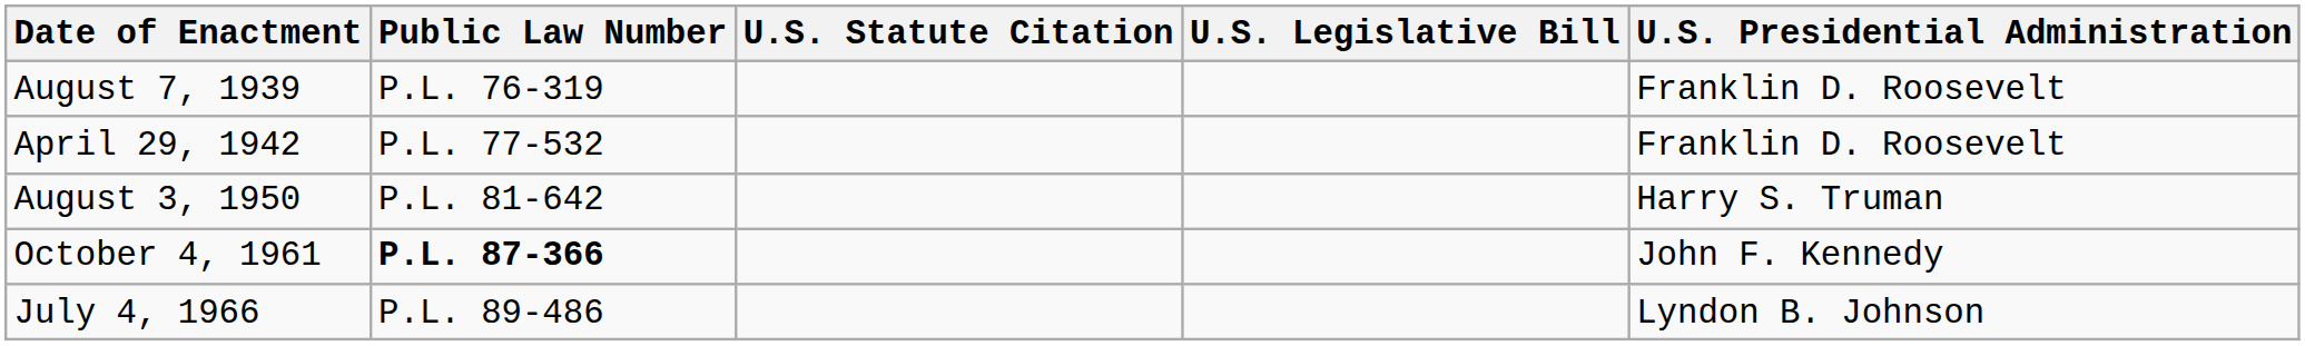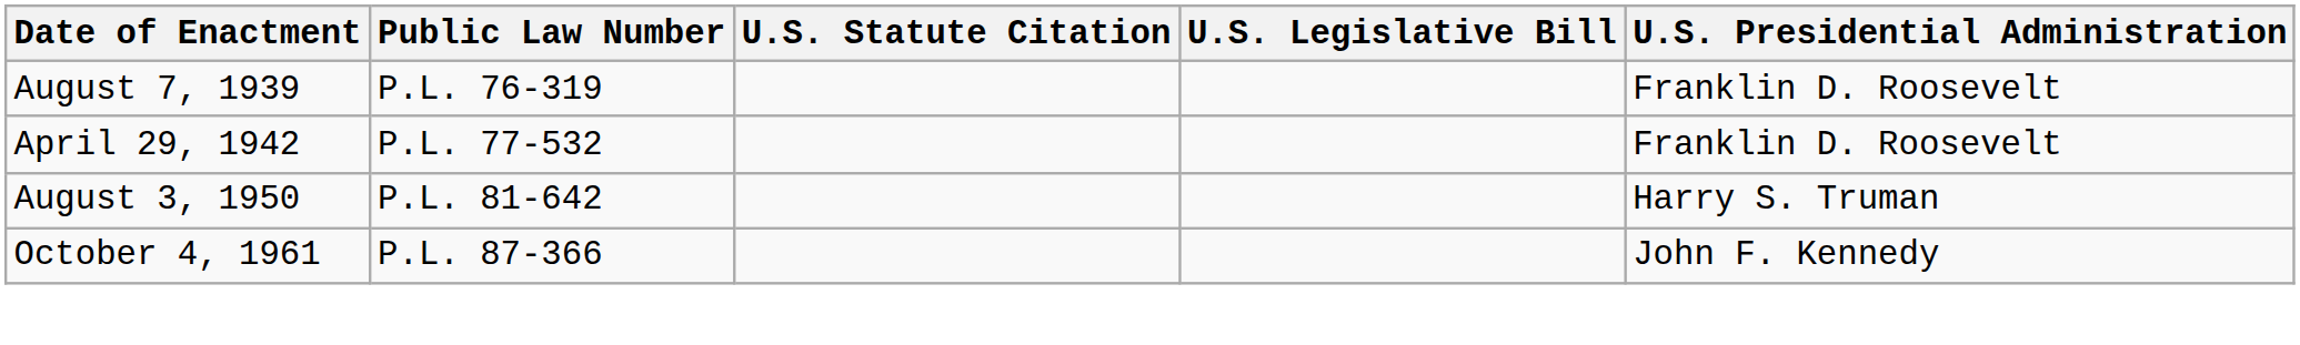 <table class="wikitable">
 <tr>
 <th>Date of Enactment</th>
 <th>Public Law Number</th>
 <th>U.S. Statute Citation</th>
 <th>U.S. Legislative Bill</th>
 <th>U.S. Presidential Administration</th>
 </tr>
 <tr>
 <td>August 7, 1939</td>
 <td>P.L. 76-319</td>
 <td></td>
 <td></td>
 <td>Franklin D. Roosevelt</td>
 </tr>
 <tr>
 <td>April 29, 1942</td>
 <td>P.L. 77-532</td>
 <td></td>
 <td></td>
 <td>Franklin D. Roosevelt</td>
 </tr>
 <tr>
 <td>August 3, 1950</td>
 <td>P.L. 81-642</td>
 <td></td>
 <td></td>
 <td>Harry S. Truman</td>
 </tr>
 <tr>
 <td>October 4, 1961</td>
-<td><strong>P.L. 87-366</strong></td>
+<td>P.L. 87-366</td>
 <td></td>
 <td></td>
 <td>John F. Kennedy</td>
 </tr>
-<tr>
-<td>July 4, 1966</td>
-<td>P.L. 89-486</td>
-<td></td>
-<td></td>
-<td>Lyndon B. Johnson</td>
-</tr>
 </table>
